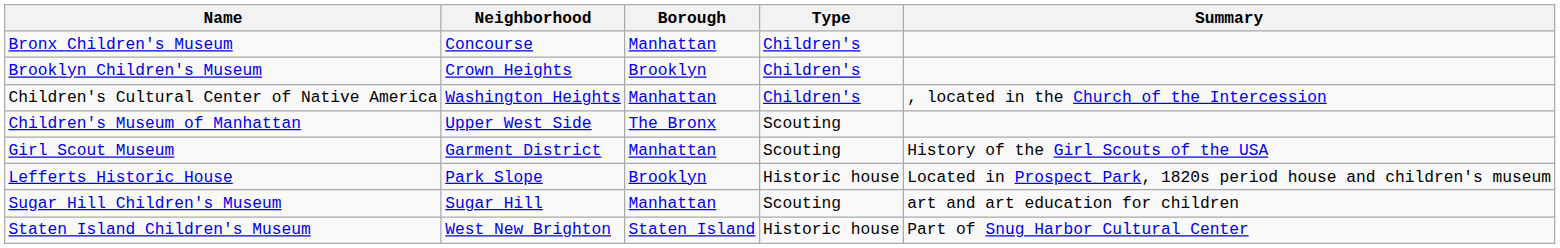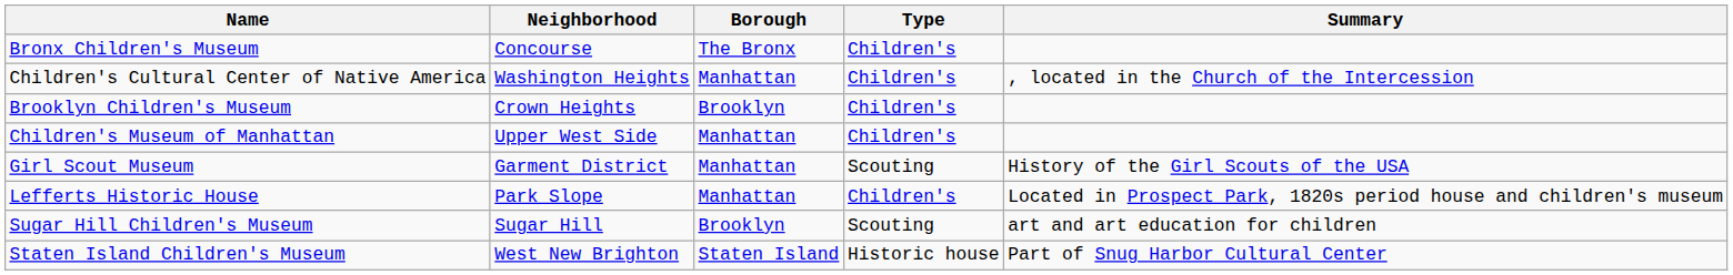 <table class="wikitable sortable">
 <tr>
 <th>Name</th>
 <th>Neighborhood</th>
 <th>Borough</th>
 <th>Type</th>
 <th>Summary</th>
 </tr>
 <tr>
 <td><a href='#'>Bronx Children's Museum</a></td>
 <td><a href='#'>Concourse</a></td>
-<td><a href='#'>Manhattan</a></td>
-<td><a href='#'>Children's</a></td>
-<td></td>
-</tr>
-<tr>
-<td><a href='#'>Brooklyn Children's Museum</a></td>
-<td><a href='#'>Crown Heights</a></td>
-<td><a href='#'>Brooklyn</a></td>
+<td><a href='#'>The Bronx</a></td>
 <td><a href='#'>Children's</a></td>
 <td></td>
 </tr>
 <tr>
 <td>Children's Cultural Center of Native America</td>
 <td><a href='#'>Washington Heights</a></td>
 <td><a href='#'>Manhattan</a></td>
 <td><a href='#'>Children's</a></td>
 <td>, located in the <a href='#'>Church of the Intercession</a></td>
 </tr>
 <tr>
+<td><a href='#'>Brooklyn Children's Museum</a></td>
+<td><a href='#'>Crown Heights</a></td>
+<td><a href='#'>Brooklyn</a></td>
+<td><a href='#'>Children's</a></td>
+<td></td>
+</tr>
+<tr>
 <td><a href='#'>Children's Museum of Manhattan</a></td>
 <td><a href='#'>Upper West Side</a></td>
-<td><a href='#'>The Bronx</a></td>
-<td>Scouting</td>
+<td><a href='#'>Manhattan</a></td>
+<td><a href='#'>Children's</a></td>
 <td></td>
 </tr>
 <tr>
 <td><a href='#'>Girl Scout Museum</a></td>
 <td><a href='#'>Garment District</a></td>
 <td><a href='#'>Manhattan</a></td>
 <td>Scouting</td>
 <td>History of the <a href='#'>Girl Scouts of the USA</a></td>
 </tr>
 <tr>
 <td><a href='#'>Lefferts Historic House</a></td>
 <td><a href='#'>Park Slope</a></td>
-<td><a href='#'>Brooklyn</a></td>
-<td>Historic house</td>
+<td><a href='#'>Manhattan</a></td>
+<td><a href='#'>Children's</a></td>
 <td>Located in <a href='#'>Prospect Park</a>, 1820s period house and children's museum</td>
 </tr>
 <tr>
 <td><a href='#'>Sugar Hill Children's Museum</a></td>
 <td><a href='#'>Sugar Hill</a></td>
-<td><a href='#'>Manhattan</a></td>
+<td><a href='#'>Brooklyn</a></td>
 <td>Scouting</td>
 <td>art and art education for children</td>
 </tr>
 <tr>
 <td><a href='#'>Staten Island Children's Museum</a></td>
 <td><a href='#'>West New Brighton</a></td>
 <td><a href='#'>Staten Island</a></td>
 <td>Historic house</td>
 <td>Part of <a href='#'>Snug Harbor Cultural Center</a></td>
 </tr>
 </table>
